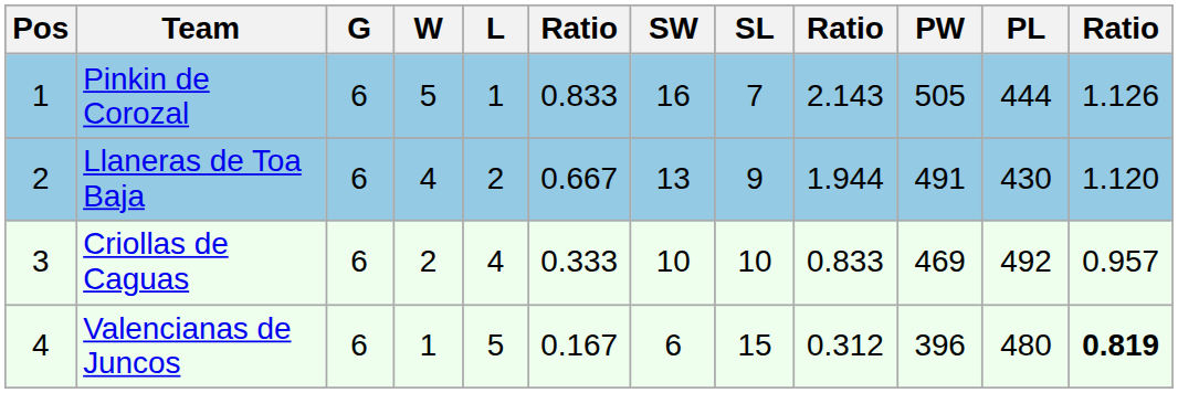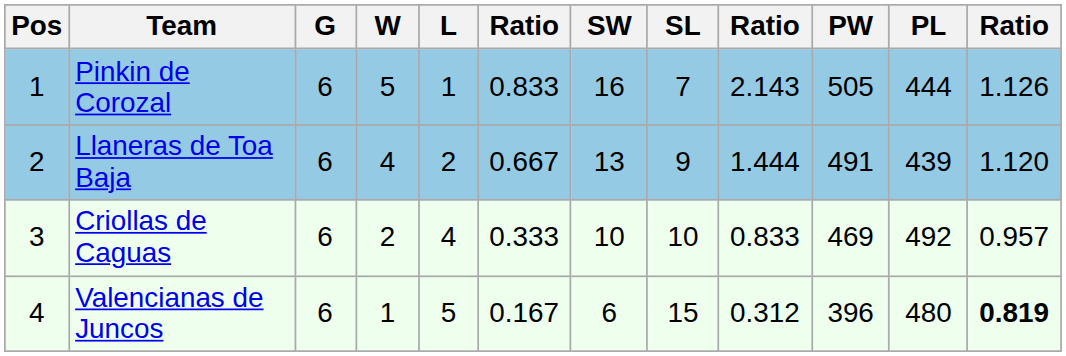 <table class=wikitable style="text-align:center">
 <tr bgcolor="#DCDCDC">
 <th width="25">Pos</th>
 <th width="200">Team</th>
 <th width="60">G</th>
 <th width="60">W</th>
 <th width="60">L</th>
 <th width="60">Ratio</th>
 <th width="60">SW</th>
 <th width="60">SL</th>
 <th width="60">Ratio</th>
 <th width="60">PW</th>
 <th width="60">PL</th>
 <th width="60">Ratio</th>
 </tr>
 <tr bgcolor=#95CAE4>
 <td>1</td>
 <td align=left><a href='#'>Pinkin de Corozal</a></td>
 <td>6</td>
 <td>5</td>
 <td>1</td>
 <td>0.833</td>
 <td>16</td>
 <td>7</td>
 <td>2.143</td>
 <td>505</td>
 <td>444</td>
 <td>1.126</td>
 </tr>
 <tr bgcolor=#95CAE4>
 <td>2</td>
 <td align=left><a href='#'>Llaneras de Toa Baja</a></td>
 <td>6</td>
 <td>4</td>
 <td>2</td>
 <td>0.667</td>
 <td>13</td>
 <td>9</td>
-<td>1.944</td>
+<td>1.444</td>
 <td>491</td>
-<td>430</td>
+<td>439</td>
 <td>1.120</td>
 </tr>
 <tr bgcolor=#eeffee>
 <td>3</td>
 <td align=left><a href='#'>Criollas de Caguas</a></td>
 <td>6</td>
 <td>2</td>
 <td>4</td>
 <td>0.333</td>
 <td>10</td>
 <td>10</td>
 <td>0.833</td>
 <td>469</td>
 <td>492</td>
 <td>0.957</td>
 </tr>
 <tr bgcolor=#eeffee>
 <td>4</td>
 <td align=left><a href='#'>Valencianas de Juncos</a></td>
 <td>6</td>
 <td>1</td>
 <td>5</td>
 <td>0.167</td>
 <td>6</td>
 <td>15</td>
 <td>0.312</td>
 <td>396</td>
 <td>480</td>
 <td><strong>0.819</strong></td>
 </tr>
 </table>
